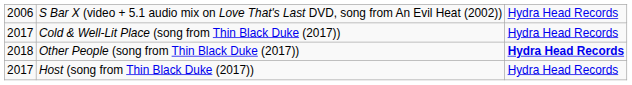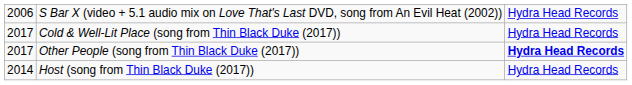 <table class="wikitable">
 <tr>
 <td>2006</td>
 <td><em>S Bar X</em>  (video + 5.1 audio mix on <em>Love That's Last</em> DVD, song from An Evil Heat (2002))</td>
 <td><a href='#'>Hydra Head Records</a></td>
 </tr>
 <tr>
 <td>2017</td>
 <td><em>Cold & Well-Lit Place</em>  (song from <a href='#'>Thin Black Duke</a> (2017))</td>
 <td><a href='#'>Hydra Head Records</a></td>
 </tr>
 <tr>
-<td>2018</td>
+<td>2017</td>
 <td><em>Other People</em>  (song from <a href='#'>Thin Black Duke</a> (2017))</td>
 <td><strong><a href='#'>Hydra Head Records</a></strong></td>
 </tr>
 <tr>
-<td>2017</td>
+<td>2014</td>
 <td><em>Host</em>  (song from <a href='#'>Thin Black Duke</a> (2017))</td>
 <td><a href='#'>Hydra Head Records</a></td>
 </tr>
 </table>
